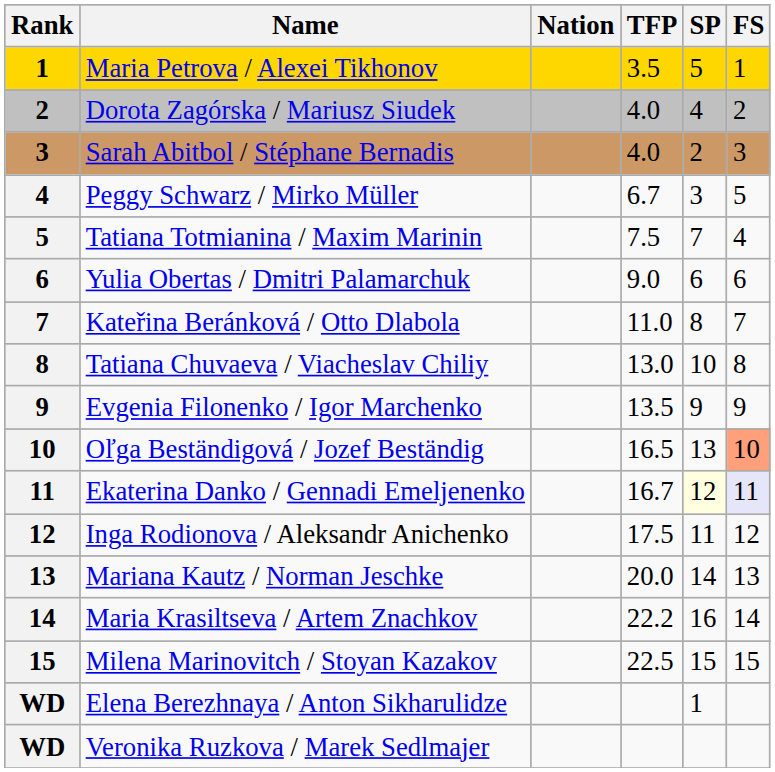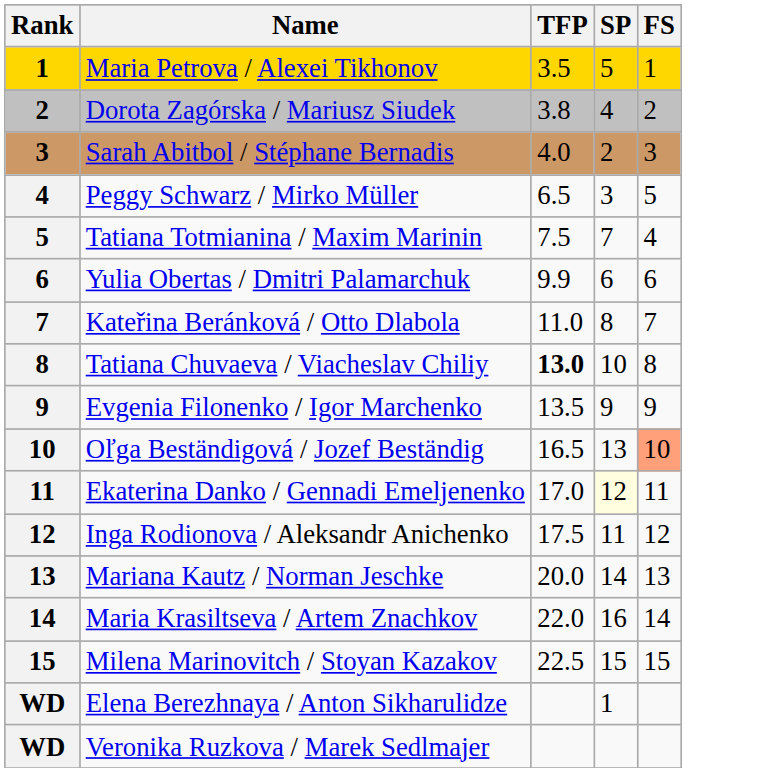 <table class="wikitable">
 <tr>
 <th>Rank</th>
 <th>Name</th>
-<th>Nation</th>
 <th>TFP</th>
 <th>SP</th>
 <th>FS</th>
 </tr>
 <tr bgcolor="gold">
 <td align="center"><strong>1</strong></td>
 <td><a href='#'>Maria Petrova</a> / <a href='#'>Alexei Tikhonov</a></td>
-<td></td>
 <td>3.5</td>
 <td>5</td>
 <td>1</td>
 </tr>
 <tr bgcolor="silver">
 <td align="center"><strong>2</strong></td>
 <td><a href='#'>Dorota Zagórska</a> / <a href='#'>Mariusz Siudek</a></td>
-<td></td>
-<td>4.0</td>
+<td>3.8</td>
 <td>4</td>
 <td>2</td>
 </tr>
 <tr bgcolor="cc9966">
 <td align="center"><strong>3</strong></td>
 <td><a href='#'>Sarah Abitbol</a> / <a href='#'>Stéphane Bernadis</a></td>
-<td></td>
 <td>4.0</td>
 <td>2</td>
 <td>3</td>
 </tr>
 <tr>
 <th>4</th>
 <td><a href='#'>Peggy Schwarz</a> / <a href='#'>Mirko Müller</a></td>
-<td></td>
-<td>6.7</td>
+<td>6.5</td>
 <td>3</td>
 <td>5</td>
 </tr>
 <tr>
 <th>5</th>
 <td><a href='#'>Tatiana Totmianina</a> / <a href='#'>Maxim Marinin</a></td>
-<td></td>
 <td>7.5</td>
 <td>7</td>
 <td>4</td>
 </tr>
 <tr>
 <th>6</th>
 <td><a href='#'>Yulia Obertas</a> / <a href='#'>Dmitri Palamarchuk</a></td>
-<td></td>
-<td>9.0</td>
+<td>9.9</td>
 <td>6</td>
 <td>6</td>
 </tr>
 <tr>
 <th>7</th>
 <td><a href='#'>Kateřina Beránková</a> / <a href='#'>Otto Dlabola</a></td>
-<td></td>
 <td>11.0</td>
 <td>8</td>
 <td>7</td>
 </tr>
 <tr>
 <th>8</th>
 <td><a href='#'>Tatiana Chuvaeva</a> / <a href='#'>Viacheslav Chiliy</a></td>
-<td></td>
-<td>13.0</td>
+<td><strong>13.0</strong></td>
 <td>10</td>
 <td>8</td>
 </tr>
 <tr>
 <th>9</th>
 <td><a href='#'>Evgenia Filonenko</a> / <a href='#'>Igor Marchenko</a></td>
-<td></td>
 <td>13.5</td>
 <td>9</td>
 <td>9</td>
 </tr>
 <tr>
 <th>10</th>
 <td><a href='#'>Oľga Beständigová</a> / <a href='#'>Jozef Beständig</a></td>
-<td></td>
 <td>16.5</td>
 <td>13</td>
 <td style="background: lightsalmon;">10</td>
 </tr>
 <tr>
 <th>11</th>
 <td><a href='#'>Ekaterina Danko</a> / <a href='#'>Gennadi Emeljenenko</a></td>
-<td></td>
-<td>16.7</td>
+<td>17.0</td>
 <td style="background: lightyellow;">12</td>
-<td style="background: lavender;">11</td>
+<td>11</td>
 </tr>
 <tr>
 <th>12</th>
 <td><a href='#'>Inga Rodionova</a> / Aleksandr Anichenko</td>
-<td></td>
 <td>17.5</td>
 <td>11</td>
 <td>12</td>
 </tr>
 <tr>
 <th>13</th>
 <td><a href='#'>Mariana Kautz</a> / <a href='#'>Norman Jeschke</a></td>
-<td></td>
 <td>20.0</td>
 <td>14</td>
 <td>13</td>
 </tr>
 <tr>
 <th>14</th>
 <td><a href='#'>Maria Krasiltseva</a> / <a href='#'>Artem Znachkov</a></td>
-<td></td>
-<td>22.2</td>
+<td>22.0</td>
 <td>16</td>
 <td>14</td>
 </tr>
 <tr>
 <th>15</th>
 <td><a href='#'>Milena Marinovitch</a> / <a href='#'>Stoyan Kazakov</a></td>
-<td></td>
 <td>22.5</td>
 <td>15</td>
 <td>15</td>
 </tr>
 <tr>
 <th>WD</th>
 <td><a href='#'>Elena Berezhnaya</a> / <a href='#'>Anton Sikharulidze</a></td>
-<td></td>
 <td></td>
 <td>1</td>
 <td></td>
 </tr>
 <tr>
 <th>WD</th>
 <td><a href='#'>Veronika Ruzkova</a> / <a href='#'>Marek Sedlmajer</a></td>
 <td></td>
 <td></td>
 <td></td>
-<td></td>
 </tr>
 </table>
